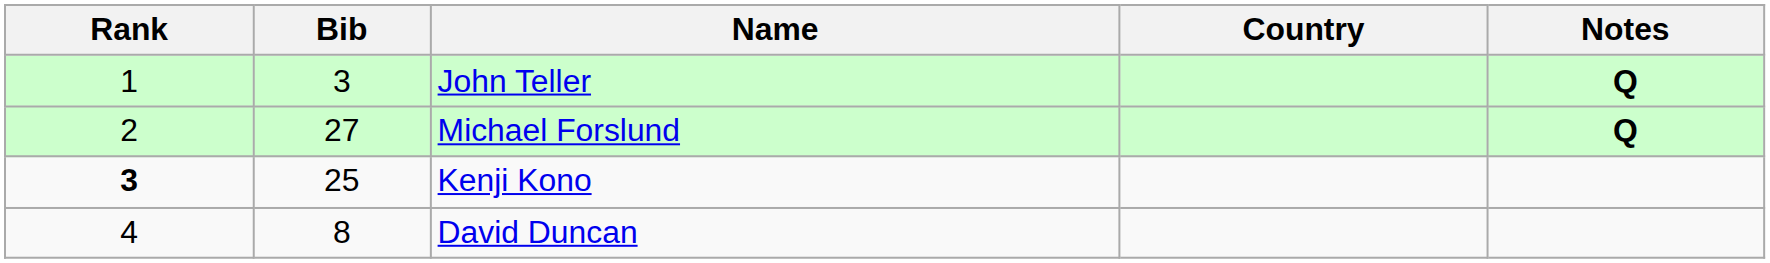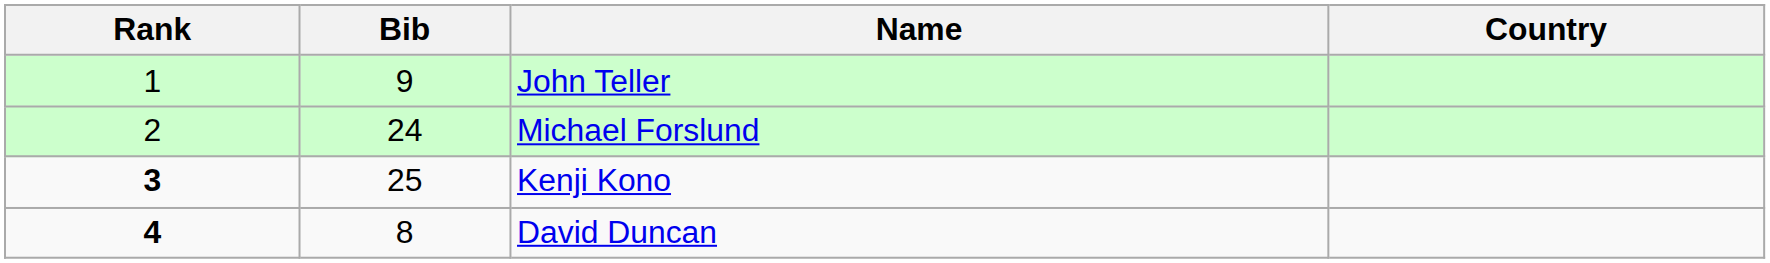 <table class="wikitable" style="text-align:center;" width=70%>
 <tr>
 <th>Rank</th>
 <th>Bib</th>
 <th>Name</th>
 <th>Country</th>
-<th>Notes</th>
 </tr>
 <tr bgcolor="#ccffcc">
 <td>1</td>
-<td>3</td>
+<td>9</td>
 <td align=left><a href='#'>John Teller</a></td>
 <td align=left></td>
-<td><strong>Q</strong></td>
 </tr>
 <tr bgcolor="#ccffcc">
 <td>2</td>
-<td>27</td>
+<td>24</td>
 <td align=left><a href='#'>Michael Forslund</a></td>
 <td align=left></td>
-<td><strong>Q</strong></td>
 </tr>
 <tr>
 <td><strong>3</strong></td>
 <td>25</td>
 <td align=left><a href='#'>Kenji Kono</a></td>
 <td align=left></td>
-<td></td>
 </tr>
 <tr>
-<td>4</td>
+<td><strong>4</strong></td>
 <td>8</td>
 <td align=left><a href='#'>David Duncan</a></td>
 <td align=left></td>
-<td></td>
 </tr>
 </table>
